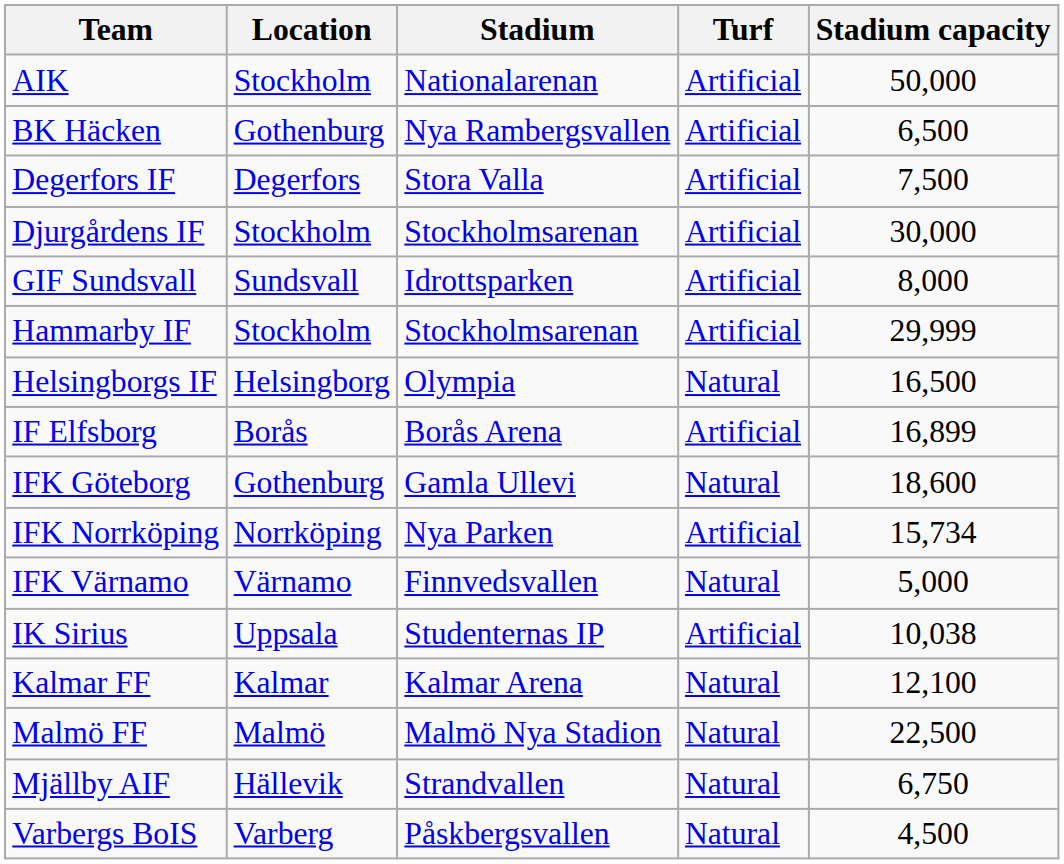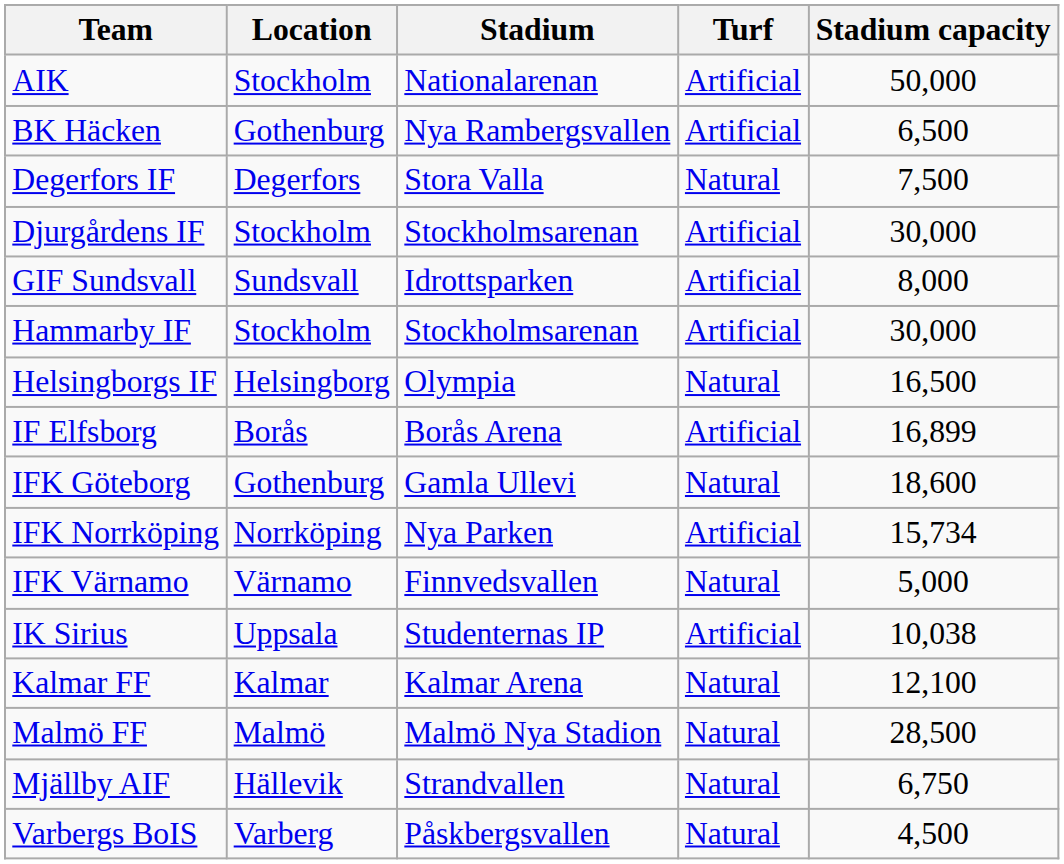 <table class="wikitable sortable" style="text-align: left;">
 <tr>
 <th>Team</th>
 <th>Location</th>
 <th>Stadium</th>
 <th>Turf</th>
 <th>Stadium capacity</th>
 </tr>
 <tr>
 <td><a href='#'>AIK</a></td>
 <td><a href='#'>Stockholm</a></td>
 <td><a href='#'>Nationalarenan</a></td>
 <td><a href='#'>Artificial</a></td>
 <td align="center">50,000</td>
 </tr>
 <tr>
 <td><a href='#'>BK Häcken</a></td>
 <td><a href='#'>Gothenburg</a></td>
 <td><a href='#'>Nya Rambergsvallen</a></td>
 <td><a href='#'>Artificial</a></td>
 <td align="center">6,500</td>
 </tr>
 <tr>
 <td><a href='#'>Degerfors IF</a></td>
 <td><a href='#'>Degerfors</a></td>
 <td><a href='#'>Stora Valla</a></td>
-<td><a href='#'>Artificial</a></td>
+<td><a href='#'>Natural</a></td>
 <td align="center">7,500</td>
 </tr>
 <tr>
 <td><a href='#'>Djurgårdens IF</a></td>
 <td><a href='#'>Stockholm</a></td>
 <td><a href='#'>Stockholmsarenan</a></td>
 <td><a href='#'>Artificial</a></td>
 <td align="center">30,000</td>
 </tr>
 <tr>
 <td><a href='#'>GIF Sundsvall</a></td>
 <td><a href='#'>Sundsvall</a></td>
 <td><a href='#'>Idrottsparken</a></td>
 <td><a href='#'>Artificial</a></td>
 <td align="center">8,000</td>
 </tr>
 <tr>
 <td><a href='#'>Hammarby IF</a></td>
 <td><a href='#'>Stockholm</a></td>
 <td><a href='#'>Stockholmsarenan</a></td>
 <td><a href='#'>Artificial</a></td>
-<td align="center">29,999</td>
+<td align="center">30,000</td>
 </tr>
 <tr>
 <td><a href='#'>Helsingborgs IF</a></td>
 <td><a href='#'>Helsingborg</a></td>
 <td><a href='#'>Olympia</a></td>
 <td><a href='#'>Natural</a></td>
 <td align="center">16,500</td>
 </tr>
 <tr>
 <td><a href='#'>IF Elfsborg</a></td>
 <td><a href='#'>Borås</a></td>
 <td><a href='#'>Borås Arena</a></td>
 <td><a href='#'>Artificial</a></td>
 <td align="center">16,899</td>
 </tr>
 <tr>
 <td><a href='#'>IFK Göteborg</a></td>
 <td><a href='#'>Gothenburg</a></td>
 <td><a href='#'>Gamla Ullevi</a></td>
 <td><a href='#'>Natural</a></td>
 <td align="center">18,600</td>
 </tr>
 <tr>
 <td><a href='#'>IFK Norrköping</a></td>
 <td><a href='#'>Norrköping</a></td>
 <td><a href='#'>Nya Parken</a></td>
 <td><a href='#'>Artificial</a></td>
 <td align="center">15,734</td>
 </tr>
 <tr>
 <td><a href='#'>IFK Värnamo</a></td>
 <td><a href='#'>Värnamo</a></td>
 <td><a href='#'>Finnvedsvallen</a></td>
 <td><a href='#'>Natural</a></td>
 <td align="center">5,000</td>
 </tr>
 <tr>
 <td><a href='#'>IK Sirius</a></td>
 <td><a href='#'>Uppsala</a></td>
 <td><a href='#'>Studenternas IP</a></td>
 <td><a href='#'>Artificial</a></td>
 <td align="center">10,038</td>
 </tr>
 <tr>
 <td><a href='#'>Kalmar FF</a></td>
 <td><a href='#'>Kalmar</a></td>
 <td><a href='#'>Kalmar Arena</a></td>
 <td><a href='#'>Natural</a></td>
 <td align="center">12,100</td>
 </tr>
 <tr>
 <td><a href='#'>Malmö FF</a></td>
 <td><a href='#'>Malmö</a></td>
 <td><a href='#'>Malmö Nya Stadion</a></td>
 <td><a href='#'>Natural</a></td>
-<td align="center">22,500</td>
+<td align="center">28,500</td>
 </tr>
 <tr>
 <td><a href='#'>Mjällby AIF</a></td>
 <td><a href='#'>Hällevik</a></td>
 <td><a href='#'>Strandvallen</a></td>
 <td><a href='#'>Natural</a></td>
 <td align="center">6,750</td>
 </tr>
 <tr>
 <td><a href='#'>Varbergs BoIS</a></td>
 <td><a href='#'>Varberg</a></td>
 <td><a href='#'>Påskbergsvallen</a></td>
 <td><a href='#'>Natural</a></td>
 <td align="center">4,500</td>
 </tr>
 </table>
